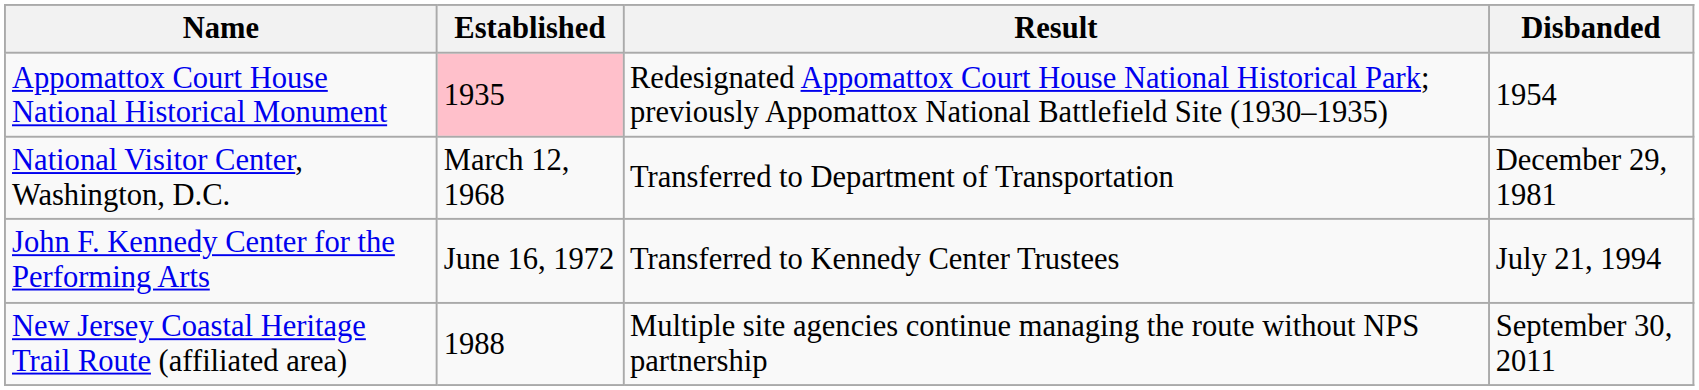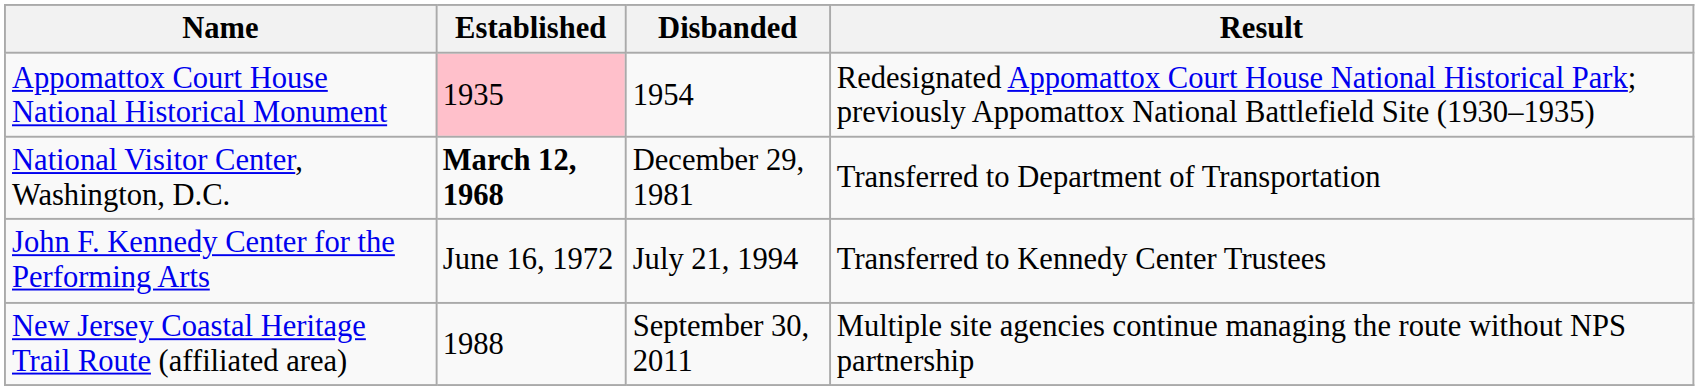 <table class="wikitable" style="width:70%;">
 <tr>
 <th>Name</th>
 <th>Established</th>
+<th>Disbanded</th>
 <th>Result</th>
-<th>Disbanded</th>
 </tr>
 <tr>
 <td><a href='#'>Appomattox Court House National Historical Monument</a></td>
 <td style="background: pink;">1935</td>
+<td>1954</td>
 <td>Redesignated <a href='#'>Appomattox Court House National Historical Park</a>; previously Appomattox National Battlefield Site (1930–1935)</td>
-<td>1954</td>
 </tr>
 <tr>
 <td><a href='#'>National Visitor Center</a>, Washington, D.C.</td>
-<td>March 12, 1968</td>
+<td><strong>March 12, 1968</strong></td>
+<td>December 29, 1981</td>
 <td>Transferred to Department of Transportation</td>
-<td>December 29, 1981</td>
 </tr>
 <tr>
 <td><a href='#'>John F. Kennedy Center for the Performing Arts</a></td>
 <td>June 16, 1972</td>
+<td>July 21, 1994</td>
 <td>Transferred to Kennedy Center Trustees</td>
-<td>July 21, 1994</td>
 </tr>
 <tr>
 <td><a href='#'>New Jersey Coastal Heritage Trail Route</a> (affiliated area)</td>
 <td>1988</td>
+<td>September 30, 2011</td>
 <td>Multiple site agencies continue managing the route without NPS partnership</td>
-<td>September 30, 2011</td>
 </tr>
 </table>
